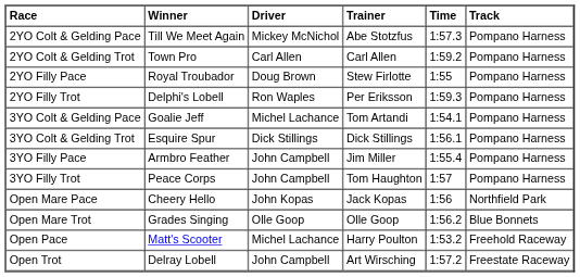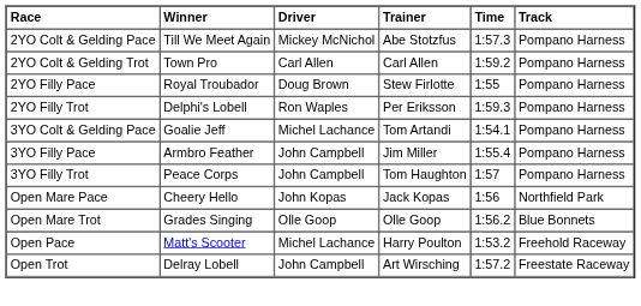 <table cellspacing="0" cellpadding="4" border="2">
 <tr>
 <td><strong>Race</strong></td>
 <td><strong>Winner</strong></td>
 <td><strong>Driver</strong></td>
 <td><strong>Trainer</strong></td>
 <td><strong>Time</strong></td>
 <td><strong>Track</strong></td>
 </tr>
 <tr>
 <td>2YO Colt & Gelding Pace</td>
 <td>Till We Meet Again</td>
 <td>Mickey McNichol</td>
 <td>Abe Stotzfus</td>
 <td>1:57.3</td>
 <td>Pompano Harness</td>
 </tr>
 <tr>
 <td>2YO Colt & Gelding Trot</td>
 <td>Town Pro</td>
 <td>Carl Allen</td>
 <td>Carl Allen</td>
 <td>1:59.2</td>
 <td>Pompano Harness</td>
 </tr>
 <tr>
 <td>2YO Filly Pace</td>
 <td>Royal Troubador</td>
 <td>Doug Brown</td>
 <td>Stew Firlotte</td>
 <td>1:55</td>
 <td>Pompano Harness</td>
 </tr>
 <tr>
 <td>2YO Filly Trot</td>
 <td>Delphi's Lobell</td>
 <td>Ron Waples</td>
 <td>Per Eriksson</td>
 <td>1:59.3</td>
 <td>Pompano Harness</td>
 </tr>
 <tr>
 <td>3YO Colt & Gelding Pace</td>
 <td>Goalie Jeff</td>
 <td>Michel Lachance</td>
 <td>Tom Artandi</td>
 <td>1:54.1</td>
-<td>Pompano Harness</td>
-</tr>
-<tr>
-<td>3YO Colt & Gelding Trot</td>
-<td>Esquire Spur</td>
-<td>Dick Stillings</td>
-<td>Dick Stillings</td>
-<td>1:56.1</td>
 <td>Pompano Harness</td>
 </tr>
 <tr>
 <td>3YO Filly Pace</td>
 <td>Armbro Feather</td>
 <td>John Campbell</td>
 <td>Jim Miller</td>
 <td>1:55.4</td>
 <td>Pompano Harness</td>
 </tr>
 <tr>
 <td>3YO Filly Trot</td>
 <td>Peace Corps</td>
 <td>John Campbell</td>
 <td>Tom Haughton</td>
 <td>1:57</td>
 <td>Pompano Harness</td>
 </tr>
 <tr>
 <td>Open Mare Pace</td>
 <td>Cheery Hello</td>
 <td>John Kopas</td>
 <td>Jack Kopas</td>
 <td>1:56</td>
 <td>Northfield Park</td>
 </tr>
 <tr>
 <td>Open Mare Trot</td>
 <td>Grades Singing</td>
 <td>Olle Goop</td>
 <td>Olle Goop</td>
 <td>1:56.2</td>
 <td>Blue Bonnets</td>
 </tr>
 <tr>
 <td>Open Pace</td>
 <td><a href='#'>Matt's Scooter</a></td>
 <td>Michel Lachance</td>
 <td>Harry Poulton</td>
 <td>1:53.2</td>
 <td>Freehold Raceway</td>
 </tr>
 <tr>
 <td>Open Trot</td>
 <td>Delray Lobell</td>
 <td>John Campbell</td>
 <td>Art Wirsching</td>
 <td>1:57.2</td>
 <td>Freestate Raceway</td>
 </tr>
 </table>
